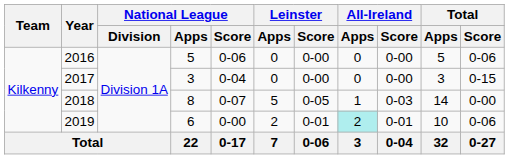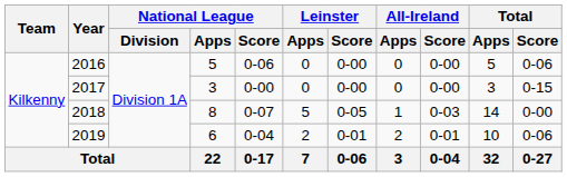 <table class="wikitable" style="text-align:center">
 <tr>
 <th rowspan="2">Team</th>
 <th rowspan="2">Year</th>
 <th colspan="3"><a href='#'>National League</a></th>
 <th colspan="2"><a href='#'>Leinster</a></th>
 <th colspan="2"><a href='#'>All-Ireland</a></th>
 <th colspan="2">Total</th>
 </tr>
 <tr>
 <th>Division</th>
 <th>Apps</th>
 <th>Score</th>
 <th>Apps</th>
 <th>Score</th>
 <th>Apps</th>
 <th>Score</th>
 <th>Apps</th>
 <th>Score</th>
 </tr>
 <tr>
 <td rowspan="4"><a href='#'>Kilkenny</a></td>
 <td>2016</td>
 <td rowspan="4"><a href='#'>Division 1A</a></td>
 <td>5</td>
 <td>0-06</td>
 <td>0</td>
 <td>0-00</td>
 <td>0</td>
 <td>0-00</td>
 <td>5</td>
 <td>0-06</td>
 </tr>
 <tr>
 <td>2017</td>
 <td>3</td>
-<td>0-04</td>
+<td>0-00</td>
 <td>0</td>
 <td>0-00</td>
 <td>0</td>
 <td>0-00</td>
 <td>3</td>
 <td>0-15</td>
 </tr>
 <tr>
 <td>2018</td>
 <td>8</td>
 <td>0-07</td>
 <td>5</td>
 <td>0-05</td>
 <td>1</td>
 <td>0-03</td>
 <td>14</td>
 <td>0-00</td>
 </tr>
 <tr>
 <td>2019</td>
 <td>6</td>
-<td>0-00</td>
+<td>0-04</td>
 <td>2</td>
 <td>0-01</td>
-<td style="background: paleturquoise;">2</td>
+<td>2</td>
 <td>0-01</td>
 <td>10</td>
 <td>0-06</td>
 </tr>
 <tr>
 <th colspan="3">Total</th>
 <th>22</th>
 <th>0-17</th>
 <th>7</th>
 <th>0-06</th>
 <th>3</th>
 <th>0-04</th>
 <th>32</th>
 <th>0-27</th>
 </tr>
 </table>
